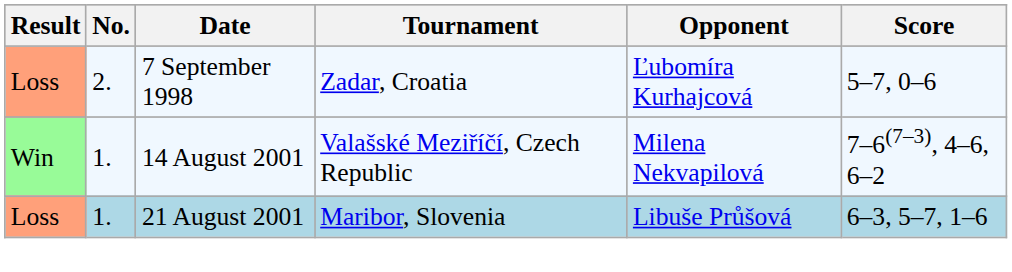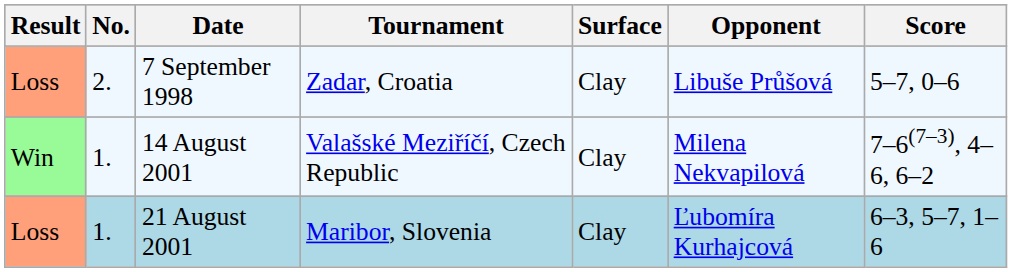 <table class="sortable wikitable" style=font-size:97%>
 <tr>
 <th>Result</th>
 <th>No.</th>
 <th>Date</th>
 <th>Tournament</th>
+<th>Surface</th>
 <th>Opponent</th>
 <th>Score</th>
 </tr>
 <tr style="background:#f0f8ff;">
 <td style="background:#ffa07a;">Loss</td>
 <td>2.</td>
 <td>7 September 1998</td>
 <td> <a href='#'>Zadar</a>, Croatia</td>
-<td> <a href='#'>Ľubomíra Kurhajcová</a></td>
+<td>Clay</td>
+<td> <a href='#'>Libuše Průšová</a></td>
 <td>5–7, 0–6</td>
 </tr>
 <tr style="background:#f0f8ff;">
 <td style="background:#98fb98;">Win</td>
 <td>1.</td>
 <td>14 August 2001</td>
 <td> <a href='#'>Valašské Meziříčí</a>, Czech Republic</td>
+<td>Clay</td>
 <td> <a href='#'>Milena Nekvapilová</a></td>
 <td>7–6<sup>(7–3)</sup>, 4–6, 6–2</td>
 </tr>
 <tr style="background:lightblue;">
 <td style="background:#ffa07a;">Loss</td>
 <td>1.</td>
 <td>21 August 2001</td>
 <td> <a href='#'>Maribor</a>, Slovenia</td>
-<td> <a href='#'>Libuše Průšová</a></td>
+<td>Clay</td>
+<td> <a href='#'>Ľubomíra Kurhajcová</a></td>
 <td>6–3, 5–7, 1–6</td>
 </tr>
 </table>
